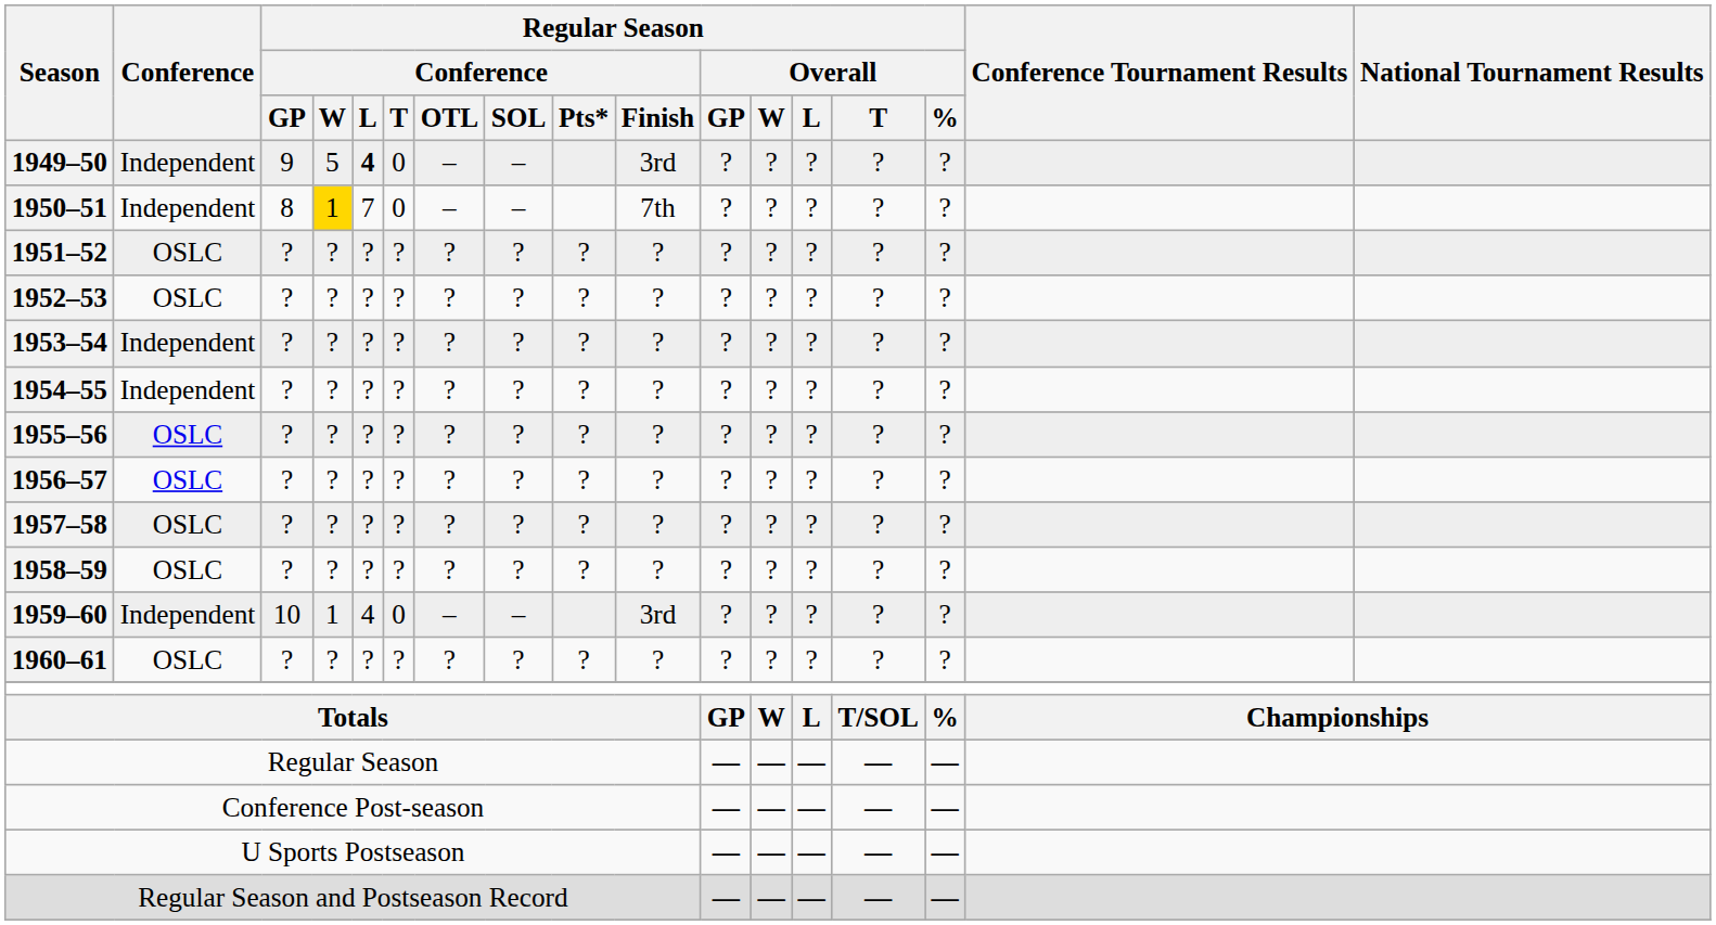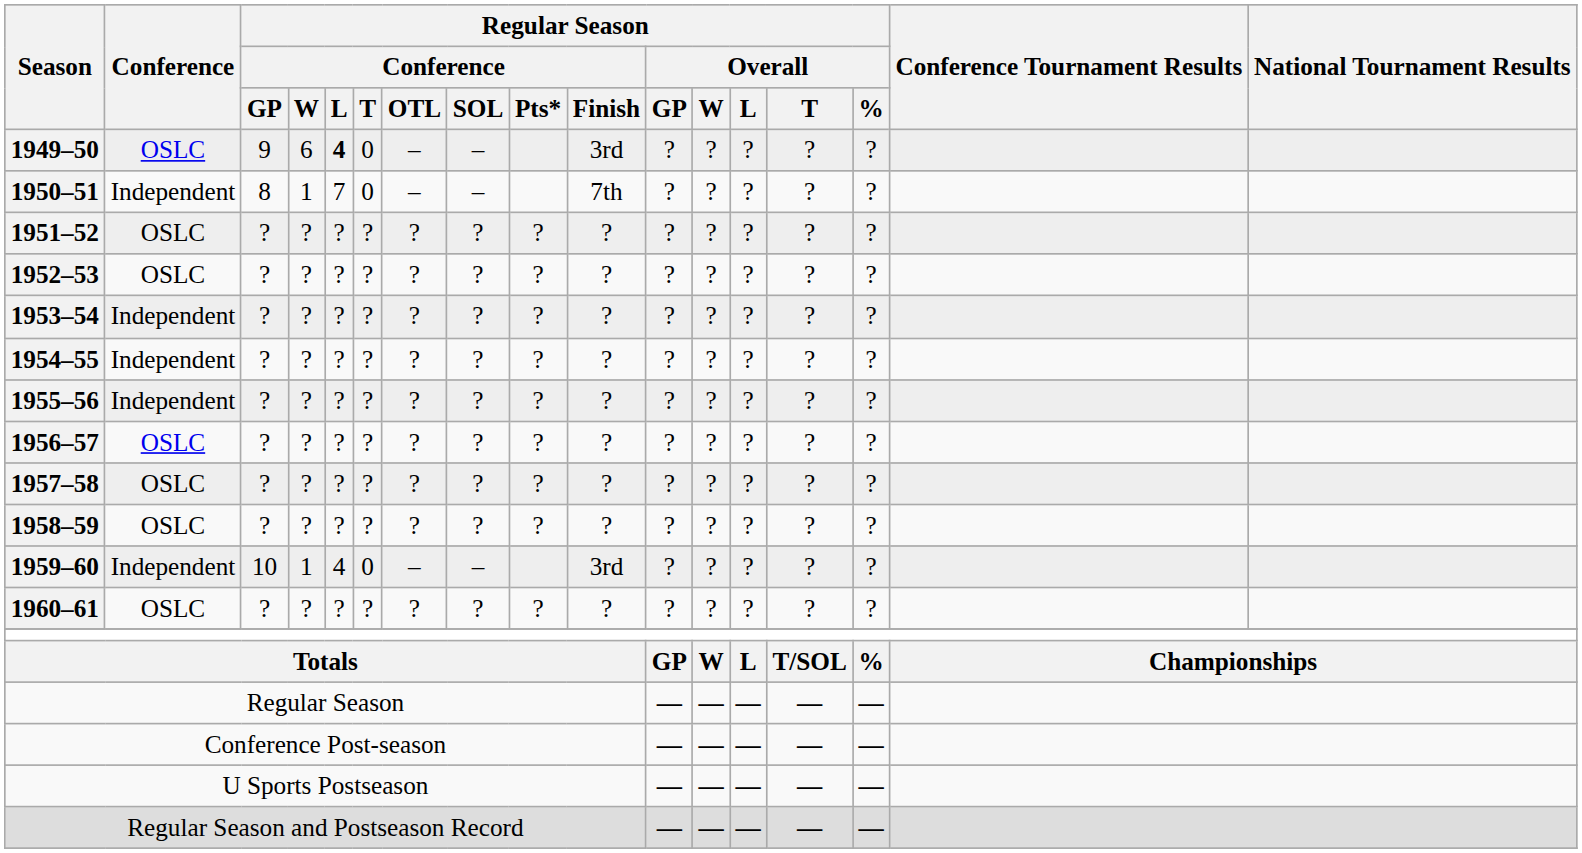 <table class="wikitable" style="text-align: center; font-size: 95%">
 <tr>
 <th rowspan="3">Season</th>
 <th rowspan="3">Conference</th>
 <th colspan="13">Regular Season</th>
 <th rowspan="3">Conference Tournament Results</th>
 <th rowspan="3">National Tournament Results</th>
 </tr>
 <tr>
 <th colspan="8">Conference</th>
 <th colspan="5">Overall</th>
 </tr>
 <tr>
 <th>GP</th>
 <th>W</th>
 <th>L</th>
 <th>T</th>
 <th>OTL</th>
 <th>SOL</th>
 <th>Pts*</th>
 <th>Finish</th>
 <th>GP</th>
 <th>W</th>
 <th>L</th>
 <th>T</th>
 <th>%</th>
 </tr>
 <tr bgcolor=eeeeee>
 <th>1949–50</th>
-<td>Independent</td>
+<td><a href='#'>OSLC</a></td>
 <td>9</td>
-<td>5</td>
+<td>6</td>
 <td><strong>4</strong></td>
 <td>0</td>
 <td>–</td>
 <td>–</td>
 <td></td>
 <td>3rd</td>
 <td>?</td>
 <td>?</td>
 <td>?</td>
 <td>?</td>
 <td>?</td>
 <td align="left"></td>
 <td align="left"></td>
 </tr>
 <tr>
 <th>1950–51</th>
 <td>Independent</td>
 <td>8</td>
-<td style="background: gold;">1</td>
+<td>1</td>
 <td>7</td>
 <td>0</td>
 <td>–</td>
 <td>–</td>
 <td></td>
 <td>7th</td>
 <td>?</td>
 <td>?</td>
 <td>?</td>
 <td>?</td>
 <td>?</td>
 <td align="left"></td>
 <td align="left"></td>
 </tr>
 <tr bgcolor=eeeeee>
 <th>1951–52</th>
 <td>OSLC</td>
 <td>?</td>
 <td>?</td>
 <td>?</td>
 <td>?</td>
 <td>?</td>
 <td>?</td>
 <td>?</td>
 <td>?</td>
 <td>?</td>
 <td>?</td>
 <td>?</td>
 <td>?</td>
 <td>?</td>
 <td align="left"></td>
 <td align="left"></td>
 </tr>
 <tr>
 <th>1952–53</th>
 <td>OSLC</td>
 <td>?</td>
 <td>?</td>
 <td>?</td>
 <td>?</td>
 <td>?</td>
 <td>?</td>
 <td>?</td>
 <td>?</td>
 <td>?</td>
 <td>?</td>
 <td>?</td>
 <td>?</td>
 <td>?</td>
 <td align="left"></td>
 <td align="left"></td>
 </tr>
 <tr bgcolor=eeeeee>
 <th>1953–54</th>
 <td>Independent</td>
 <td>?</td>
 <td>?</td>
 <td>?</td>
 <td>?</td>
 <td>?</td>
 <td>?</td>
 <td>?</td>
 <td>?</td>
 <td>?</td>
 <td>?</td>
 <td>?</td>
 <td>?</td>
 <td>?</td>
 <td align="left"></td>
 <td align="left"></td>
 </tr>
 <tr>
 <th>1954–55</th>
 <td>Independent</td>
 <td>?</td>
 <td>?</td>
 <td>?</td>
 <td>?</td>
 <td>?</td>
 <td>?</td>
 <td>?</td>
 <td>?</td>
 <td>?</td>
 <td>?</td>
 <td>?</td>
 <td>?</td>
 <td>?</td>
 <td align="left"></td>
 <td align="left"></td>
 </tr>
 <tr bgcolor=eeeeee>
 <th>1955–56</th>
-<td><a href='#'>OSLC</a></td>
+<td>Independent</td>
 <td>?</td>
 <td>?</td>
 <td>?</td>
 <td>?</td>
 <td>?</td>
 <td>?</td>
 <td>?</td>
 <td>?</td>
 <td>?</td>
 <td>?</td>
 <td>?</td>
 <td>?</td>
 <td>?</td>
 <td align="left"></td>
 <td align="left"></td>
 </tr>
 <tr>
 <th>1956–57</th>
 <td><a href='#'>OSLC</a></td>
 <td>?</td>
 <td>?</td>
 <td>?</td>
 <td>?</td>
 <td>?</td>
 <td>?</td>
 <td>?</td>
 <td>?</td>
 <td>?</td>
 <td>?</td>
 <td>?</td>
 <td>?</td>
 <td>?</td>
 <td align="left"></td>
 <td align="left"></td>
 </tr>
 <tr bgcolor=eeeeee>
 <th>1957–58</th>
 <td>OSLC</td>
 <td>?</td>
 <td>?</td>
 <td>?</td>
 <td>?</td>
 <td>?</td>
 <td>?</td>
 <td>?</td>
 <td>?</td>
 <td>?</td>
 <td>?</td>
 <td>?</td>
 <td>?</td>
 <td>?</td>
 <td align="left"></td>
 <td align="left"></td>
 </tr>
 <tr>
 <th>1958–59</th>
 <td>OSLC</td>
 <td>?</td>
 <td>?</td>
 <td>?</td>
 <td>?</td>
 <td>?</td>
 <td>?</td>
 <td>?</td>
 <td>?</td>
 <td>?</td>
 <td>?</td>
 <td>?</td>
 <td>?</td>
 <td>?</td>
 <td align="left"></td>
 <td align="left"></td>
 </tr>
 <tr bgcolor=eeeeee>
 <th>1959–60</th>
 <td>Independent</td>
 <td>10</td>
 <td>1</td>
 <td>4</td>
 <td>0</td>
 <td>–</td>
 <td>–</td>
 <td></td>
 <td>3rd</td>
 <td>?</td>
 <td>?</td>
 <td>?</td>
 <td>?</td>
 <td>?</td>
 <td align="left"></td>
 <td align="left"></td>
 </tr>
 <tr>
 <th>1960–61</th>
 <td>OSLC</td>
 <td>?</td>
 <td>?</td>
 <td>?</td>
 <td>?</td>
 <td>?</td>
 <td>?</td>
 <td>?</td>
 <td>?</td>
 <td>?</td>
 <td>?</td>
 <td>?</td>
 <td>?</td>
 <td>?</td>
 <td align="left"></td>
 <td align="left"></td>
 </tr>
 <tr>
 </tr>
 <tr ->
 </tr>
 <tr>
 <td colspan="17" style="background:#fff;"></td>
 </tr>
 <tr>
 <th colspan="10">Totals</th>
 <th>GP</th>
 <th>W</th>
 <th>L</th>
 <th>T/SOL</th>
 <th>%</th>
 <th colspan="2">Championships</th>
 </tr>
 <tr>
 <td colspan="10">Regular Season</td>
 <td><strong>—</strong></td>
 <td><strong>—</strong></td>
 <td><strong>—</strong></td>
 <td><strong>—</strong></td>
 <td><strong>—</strong></td>
 <td colspan="2" align="left"></td>
 </tr>
 <tr>
 <td colspan="10">Conference Post-season</td>
 <td><strong>—</strong></td>
 <td><strong>—</strong></td>
 <td><strong>—</strong></td>
 <td><strong>—</strong></td>
 <td><strong>—</strong></td>
 <td colspan="2" align="left"></td>
 </tr>
 <tr>
 <td colspan="10">U Sports Postseason</td>
 <td><strong>—</strong></td>
 <td><strong>—</strong></td>
 <td><strong>—</strong></td>
 <td><strong>—</strong></td>
 <td><strong>—</strong></td>
 <td colspan="2" align="left"></td>
 </tr>
 <tr bgcolor=dddddd>
 <td colspan="10">Regular Season and Postseason Record</td>
 <td><strong>—</strong></td>
 <td><strong>—</strong></td>
 <td><strong>—</strong></td>
 <td><strong>—</strong></td>
 <td><strong>—</strong></td>
 <td colspan="2" align="left"></td>
 </tr>
 </table>
